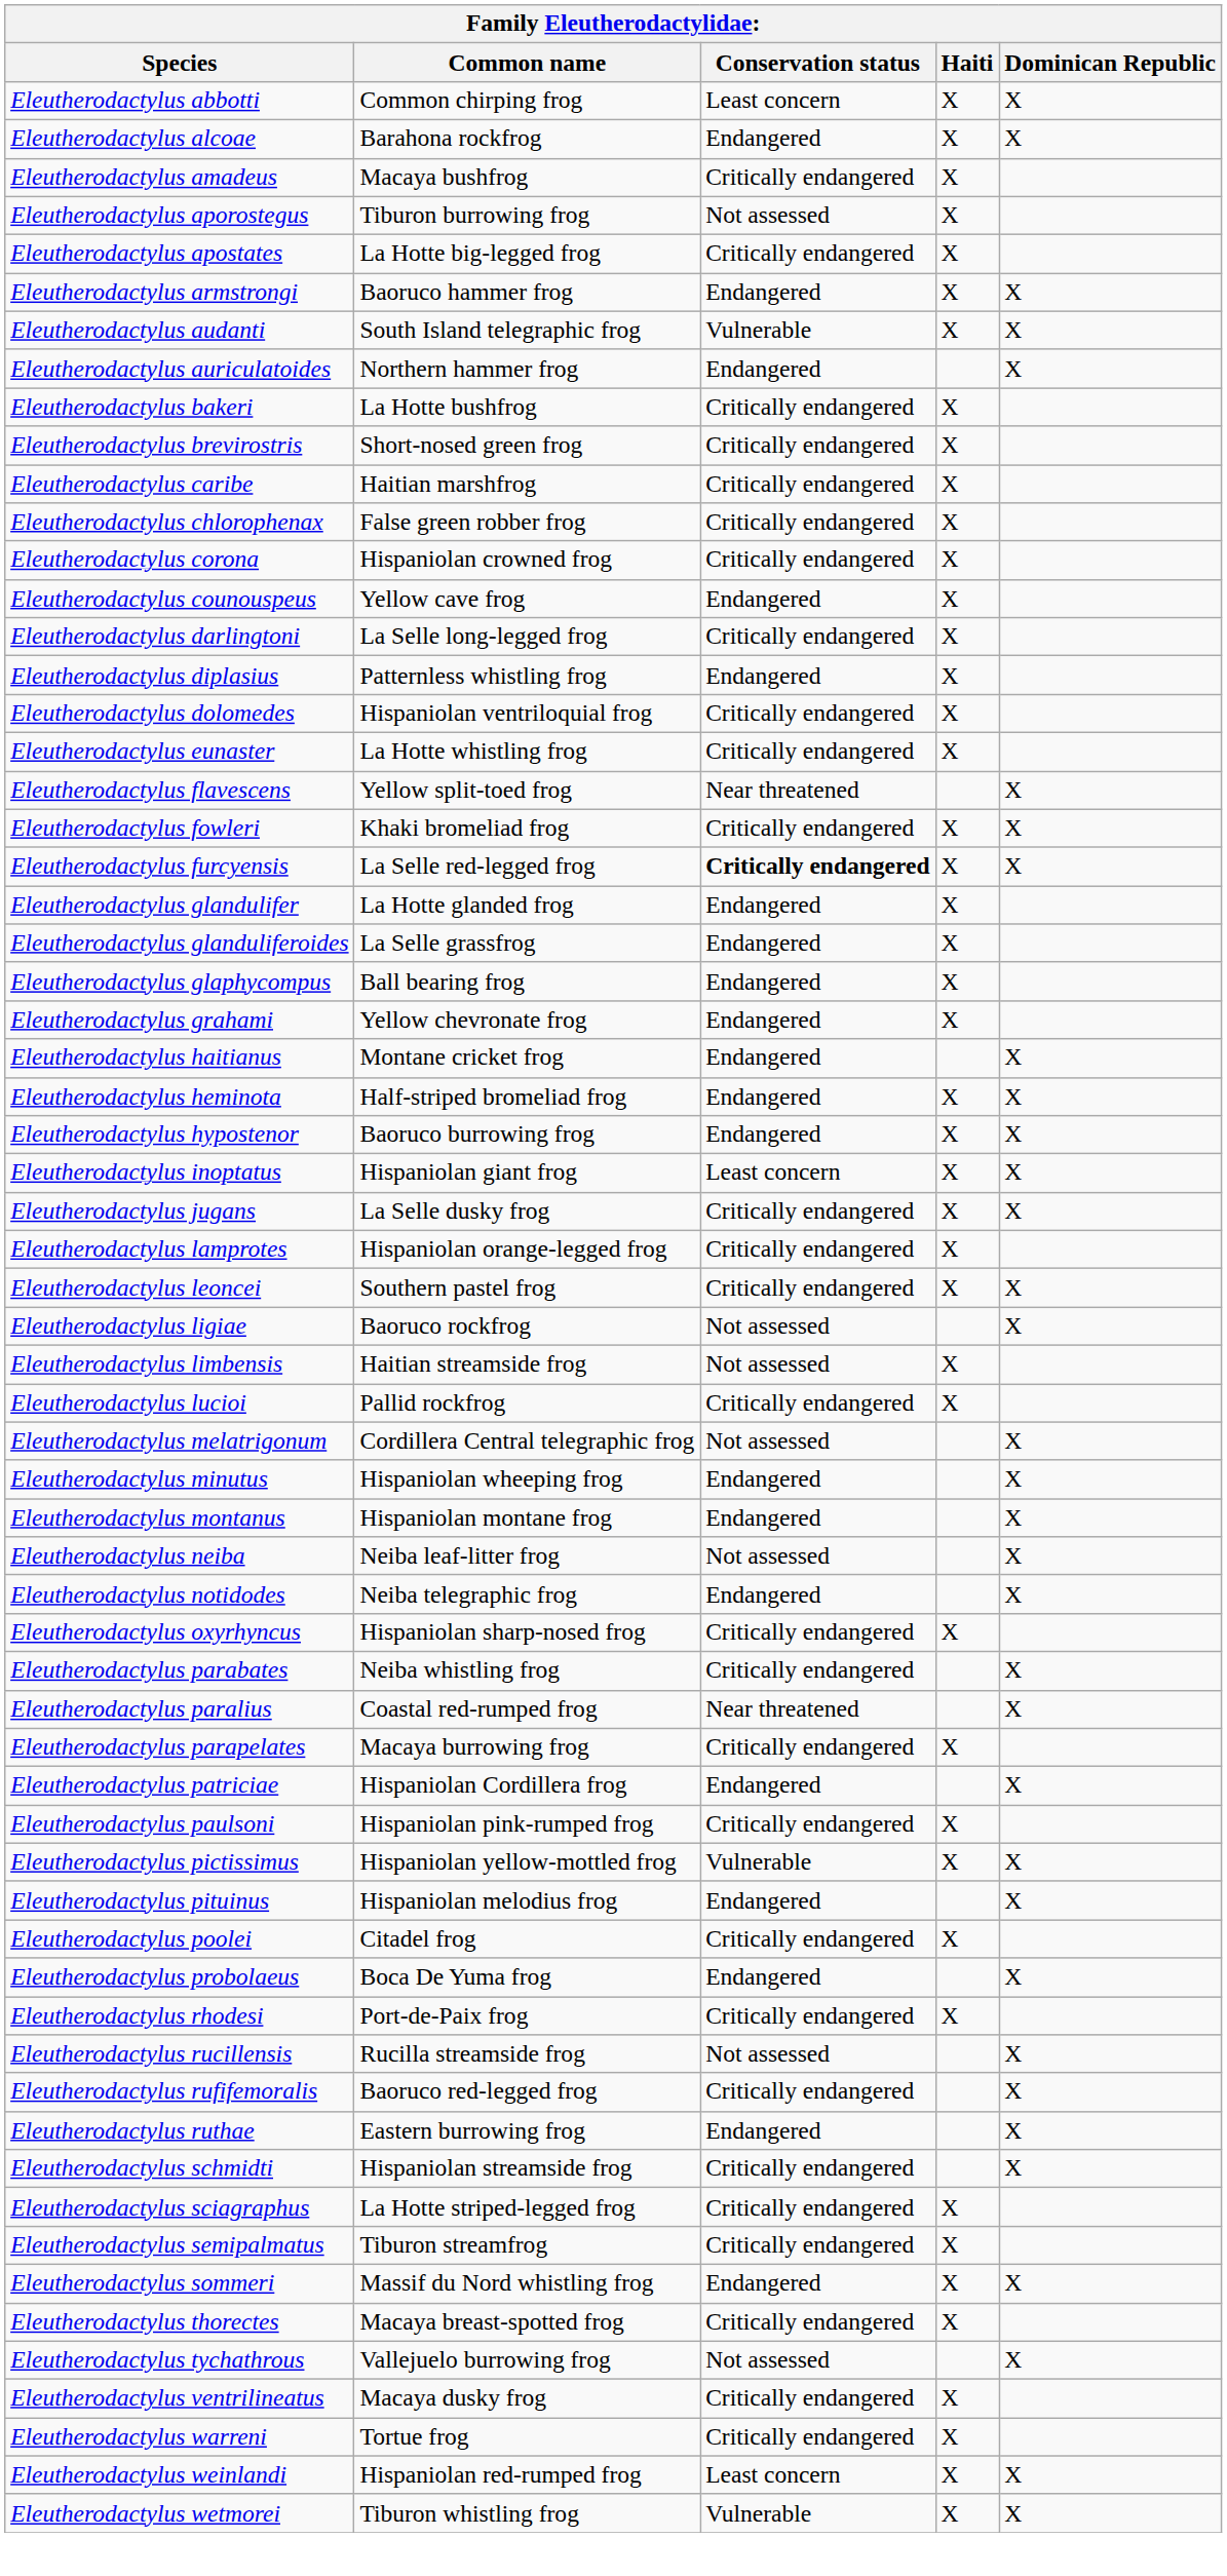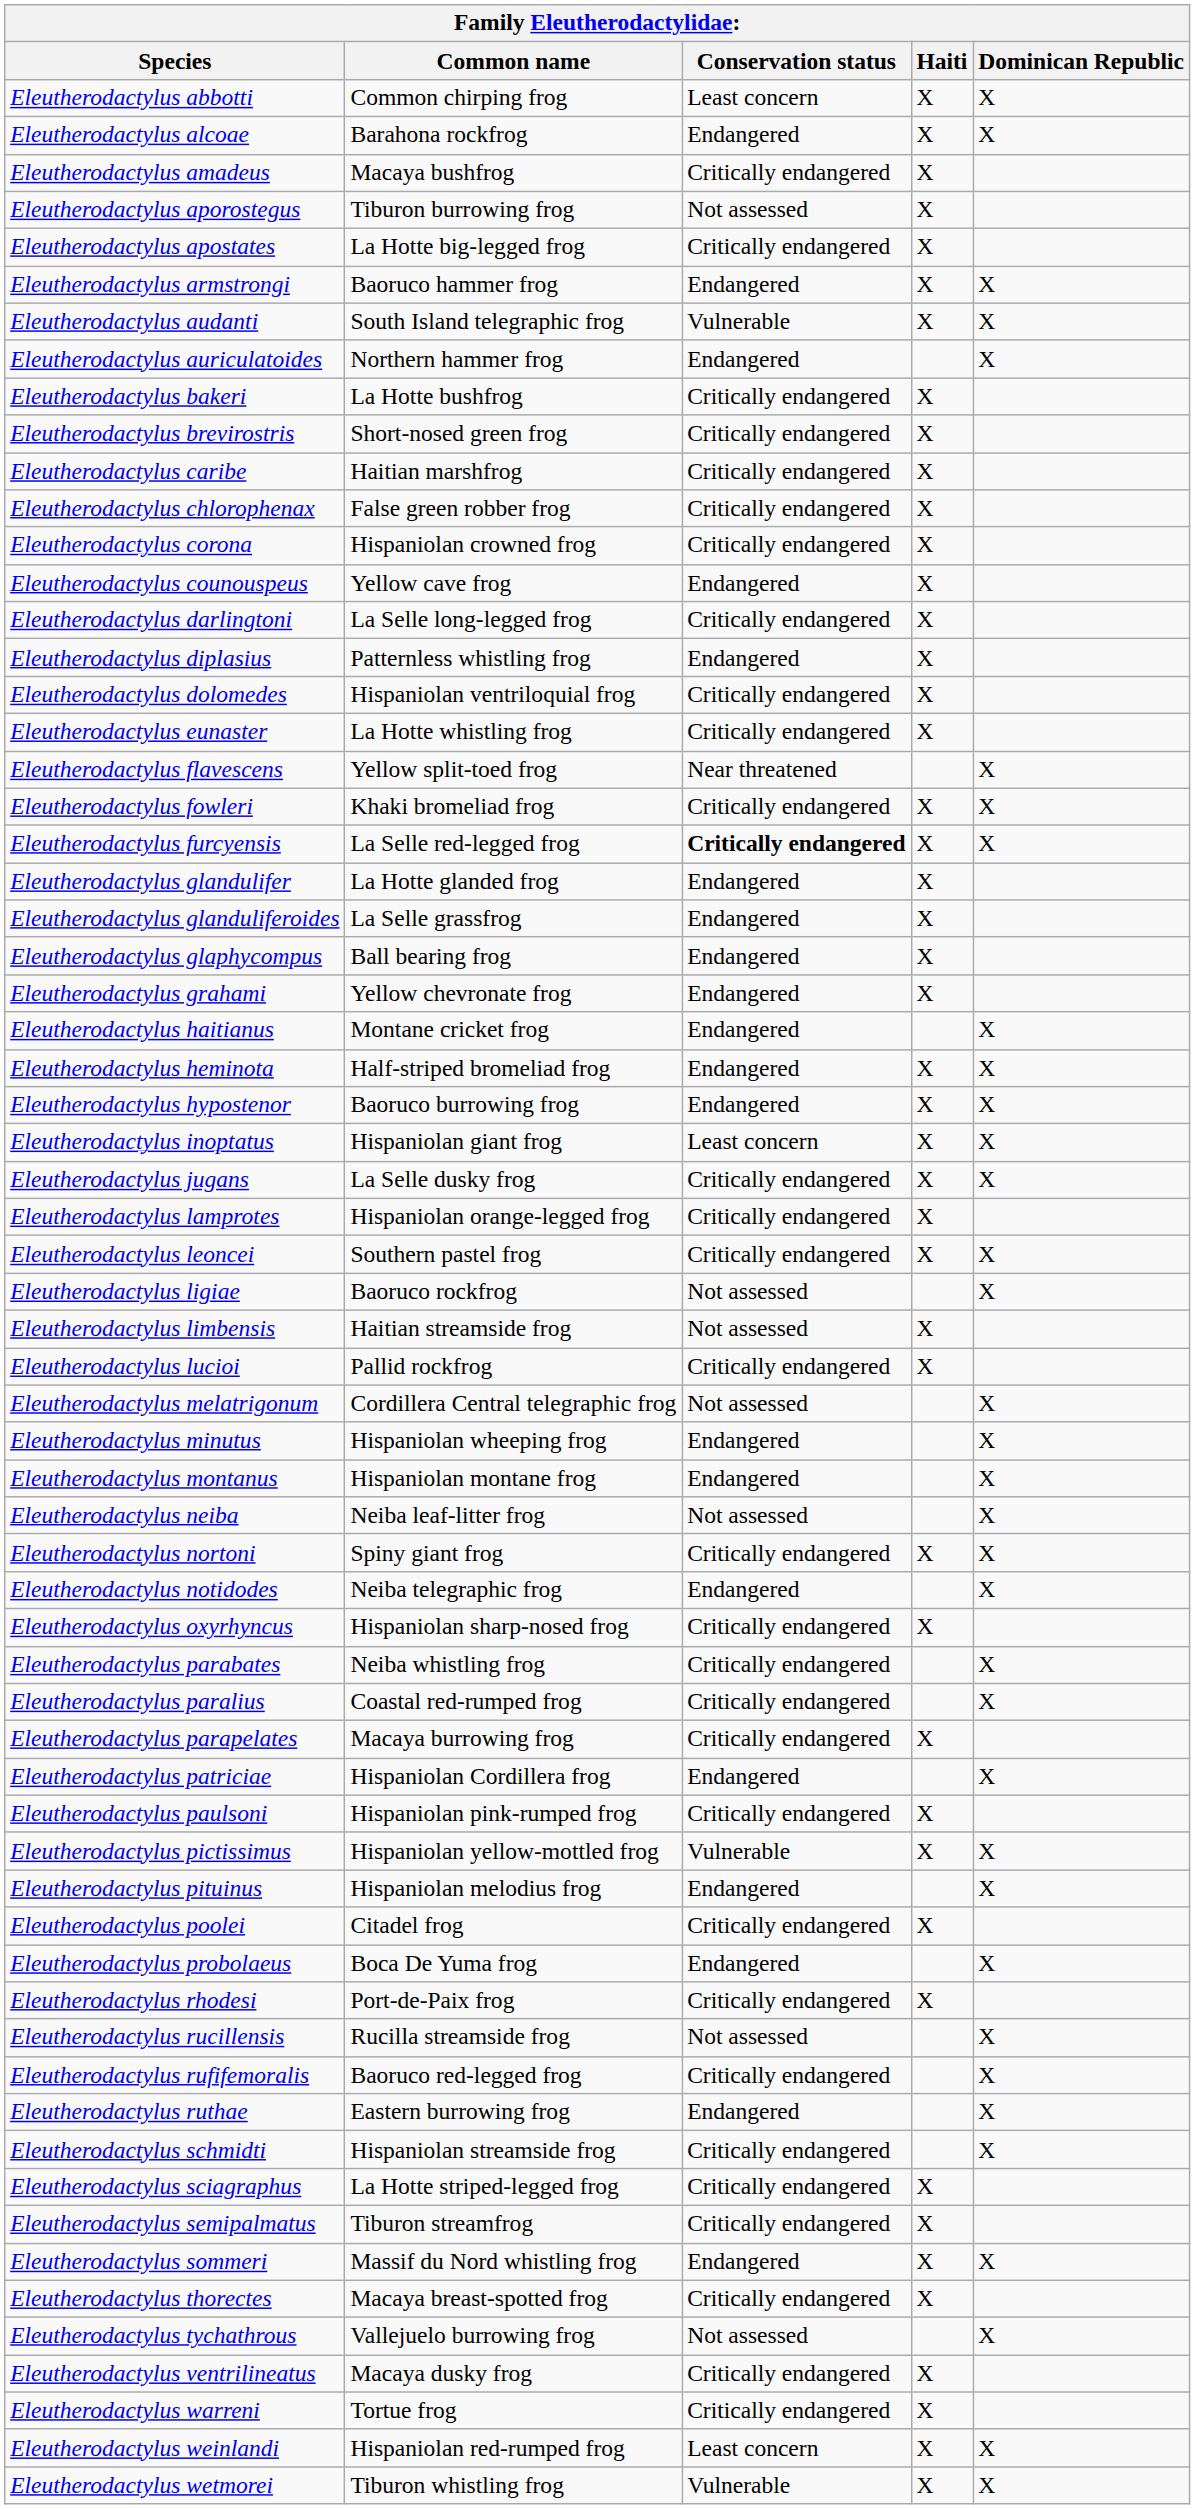 <table class="wikitable sortable mw-collapsible">
 <tr>
 <th colspan="5">Family <a href='#'>Eleutherodactylidae</a>:</th>
 </tr>
 <tr>
 <th>Species</th>
 <th>Common name</th>
 <th>Conservation status</th>
 <th>Haiti</th>
 <th>Dominican Republic</th>
 </tr>
 <tr>
 <td><em><a href='#'>Eleutherodactylus abbotti</a></em></td>
 <td>Common chirping frog</td>
 <td>Least concern</td>
 <td>X</td>
 <td>X</td>
 </tr>
 <tr>
 <td><em><a href='#'>Eleutherodactylus alcoae</a></em></td>
 <td>Barahona rockfrog</td>
 <td>Endangered</td>
 <td>X</td>
 <td>X</td>
 </tr>
 <tr>
 <td><em><a href='#'>Eleutherodactylus amadeus</a></em></td>
 <td>Macaya bushfrog</td>
 <td>Critically endangered</td>
 <td>X</td>
 <td></td>
 </tr>
 <tr>
 <td><em><a href='#'>Eleutherodactylus aporostegus</a></em></td>
 <td>Tiburon burrowing frog</td>
 <td>Not assessed</td>
 <td>X</td>
 <td></td>
 </tr>
 <tr>
 <td><em><a href='#'>Eleutherodactylus apostates</a></em></td>
 <td>La Hotte big-legged frog</td>
 <td>Critically endangered</td>
 <td>X</td>
 <td></td>
 </tr>
 <tr>
 <td><em><a href='#'>Eleutherodactylus armstrongi</a></em></td>
 <td>Baoruco hammer frog</td>
 <td>Endangered</td>
 <td>X</td>
 <td>X</td>
 </tr>
 <tr>
 <td><em><a href='#'>Eleutherodactylus audanti</a></em></td>
 <td>South Island telegraphic frog</td>
 <td>Vulnerable</td>
 <td>X</td>
 <td>X</td>
 </tr>
 <tr>
 <td><em><a href='#'>Eleutherodactylus auriculatoides</a></em></td>
 <td>Northern hammer frog</td>
 <td>Endangered</td>
 <td></td>
 <td>X</td>
 </tr>
 <tr>
 <td><em><a href='#'>Eleutherodactylus bakeri</a></em></td>
 <td>La Hotte bushfrog</td>
 <td>Critically endangered</td>
 <td>X</td>
 <td></td>
 </tr>
 <tr>
 <td><em><a href='#'>Eleutherodactylus brevirostris</a></em></td>
 <td>Short-nosed green frog</td>
 <td>Critically endangered</td>
 <td>X</td>
 <td></td>
 </tr>
 <tr>
 <td><em><a href='#'>Eleutherodactylus caribe</a></em></td>
 <td>Haitian marshfrog</td>
 <td>Critically endangered</td>
 <td>X</td>
 <td></td>
 </tr>
 <tr>
 <td><em><a href='#'>Eleutherodactylus chlorophenax</a></em></td>
 <td>False green robber frog</td>
 <td>Critically endangered</td>
 <td>X</td>
 <td></td>
 </tr>
 <tr>
 <td><em><a href='#'>Eleutherodactylus corona</a></em></td>
 <td>Hispaniolan crowned frog</td>
 <td>Critically endangered</td>
 <td>X</td>
 <td></td>
 </tr>
 <tr>
 <td><em><a href='#'>Eleutherodactylus counouspeus</a></em></td>
 <td>Yellow cave frog</td>
 <td>Endangered</td>
 <td>X</td>
 <td></td>
 </tr>
 <tr>
 <td><em><a href='#'>Eleutherodactylus darlingtoni</a></em></td>
 <td>La Selle long-legged frog</td>
 <td>Critically endangered</td>
 <td>X</td>
 <td></td>
 </tr>
 <tr>
 <td><em><a href='#'>Eleutherodactylus diplasius</a></em></td>
 <td>Patternless whistling frog</td>
 <td>Endangered</td>
 <td>X</td>
 <td></td>
 </tr>
 <tr>
 <td><em><a href='#'>Eleutherodactylus dolomedes</a></em></td>
 <td>Hispaniolan ventriloquial frog</td>
 <td>Critically endangered</td>
 <td>X</td>
 <td></td>
 </tr>
 <tr>
 <td><em><a href='#'>Eleutherodactylus eunaster</a></em></td>
 <td>La Hotte whistling frog</td>
 <td>Critically endangered</td>
 <td>X</td>
 <td></td>
 </tr>
 <tr>
 <td><em><a href='#'>Eleutherodactylus flavescens</a></em></td>
 <td>Yellow split-toed frog</td>
 <td>Near threatened</td>
 <td></td>
 <td>X</td>
 </tr>
 <tr>
 <td><em><a href='#'>Eleutherodactylus fowleri</a></em></td>
 <td>Khaki bromeliad frog</td>
 <td>Critically endangered</td>
 <td>X</td>
 <td>X</td>
 </tr>
 <tr>
 <td><em><a href='#'>Eleutherodactylus furcyensis</a></em></td>
 <td>La Selle red-legged frog</td>
 <td><strong>Critically endangered</strong></td>
 <td>X</td>
 <td>X</td>
 </tr>
 <tr>
 <td><em><a href='#'>Eleutherodactylus glandulifer</a></em></td>
 <td>La Hotte glanded frog</td>
 <td>Endangered</td>
 <td>X</td>
 <td></td>
 </tr>
 <tr>
 <td><em><a href='#'>Eleutherodactylus glanduliferoides</a></em></td>
 <td>La Selle grassfrog</td>
 <td>Endangered</td>
 <td>X</td>
 <td></td>
 </tr>
 <tr>
 <td><em><a href='#'>Eleutherodactylus glaphycompus</a></em></td>
 <td>Ball bearing frog</td>
 <td>Endangered</td>
 <td>X</td>
 <td></td>
 </tr>
 <tr>
 <td><em><a href='#'>Eleutherodactylus grahami</a></em></td>
 <td>Yellow chevronate frog</td>
 <td>Endangered</td>
 <td>X</td>
 <td></td>
 </tr>
 <tr>
 <td><em><a href='#'>Eleutherodactylus haitianus</a></em></td>
 <td>Montane cricket frog</td>
 <td>Endangered</td>
 <td></td>
 <td>X</td>
 </tr>
 <tr>
 <td><em><a href='#'>Eleutherodactylus heminota</a></em></td>
 <td>Half-striped bromeliad frog</td>
 <td>Endangered</td>
 <td>X</td>
 <td>X</td>
 </tr>
 <tr>
 <td><em><a href='#'>Eleutherodactylus hypostenor</a></em></td>
 <td>Baoruco burrowing frog</td>
 <td>Endangered</td>
 <td>X</td>
 <td>X</td>
 </tr>
 <tr>
 <td><em><a href='#'>Eleutherodactylus inoptatus</a></em></td>
 <td>Hispaniolan giant frog</td>
 <td>Least concern</td>
 <td>X</td>
 <td>X</td>
 </tr>
 <tr>
 <td><em><a href='#'>Eleutherodactylus jugans</a></em></td>
 <td>La Selle dusky frog</td>
 <td>Critically endangered</td>
 <td>X</td>
 <td>X</td>
 </tr>
 <tr>
 <td><em><a href='#'>Eleutherodactylus lamprotes</a></em></td>
 <td>Hispaniolan orange-legged frog</td>
 <td>Critically endangered</td>
 <td>X</td>
 <td></td>
 </tr>
 <tr>
 <td><em><a href='#'>Eleutherodactylus leoncei</a></em></td>
 <td>Southern pastel frog</td>
 <td>Critically endangered</td>
 <td>X</td>
 <td>X</td>
 </tr>
 <tr>
 <td><em><a href='#'>Eleutherodactylus ligiae</a></em></td>
 <td>Baoruco rockfrog</td>
 <td>Not assessed</td>
 <td></td>
 <td>X</td>
 </tr>
 <tr>
 <td><em><a href='#'>Eleutherodactylus limbensis</a></em></td>
 <td>Haitian streamside frog</td>
 <td>Not assessed</td>
 <td>X</td>
 <td></td>
 </tr>
 <tr>
 <td><em><a href='#'>Eleutherodactylus lucioi</a></em></td>
 <td>Pallid rockfrog</td>
 <td>Critically endangered</td>
 <td>X</td>
 <td></td>
 </tr>
 <tr>
 <td><em><a href='#'>Eleutherodactylus melatrigonum</a></em></td>
 <td>Cordillera Central telegraphic frog</td>
 <td>Not assessed</td>
 <td></td>
 <td>X</td>
 </tr>
 <tr>
 <td><em><a href='#'>Eleutherodactylus minutus</a></em></td>
 <td>Hispaniolan wheeping frog</td>
 <td>Endangered</td>
 <td></td>
 <td>X</td>
 </tr>
 <tr>
 <td><em><a href='#'>Eleutherodactylus montanus</a></em></td>
 <td>Hispaniolan montane frog</td>
 <td>Endangered</td>
 <td></td>
 <td>X</td>
 </tr>
 <tr>
 <td><em><a href='#'>Eleutherodactylus neiba</a></em></td>
 <td>Neiba leaf-litter frog</td>
 <td>Not assessed</td>
 <td></td>
 <td>X</td>
 </tr>
 <tr>
+<td><em><a href='#'>Eleutherodactylus nortoni</a></em></td>
+<td>Spiny giant frog</td>
+<td>Critically endangered</td>
+<td>X</td>
+<td>X</td>
+</tr>
+<tr>
 <td><em><a href='#'>Eleutherodactylus notidodes</a></em></td>
 <td>Neiba telegraphic frog</td>
 <td>Endangered</td>
 <td></td>
 <td>X</td>
 </tr>
 <tr>
 <td><em><a href='#'>Eleutherodactylus oxyrhyncus</a></em></td>
 <td>Hispaniolan sharp-nosed frog</td>
 <td>Critically endangered</td>
 <td>X</td>
 <td></td>
 </tr>
 <tr>
 <td><em><a href='#'>Eleutherodactylus parabates</a></em></td>
 <td>Neiba whistling frog</td>
 <td>Critically endangered</td>
 <td></td>
 <td>X</td>
 </tr>
 <tr>
 <td><em><a href='#'>Eleutherodactylus paralius</a></em></td>
 <td>Coastal red-rumped frog</td>
-<td>Near threatened</td>
+<td>Critically endangered</td>
 <td></td>
 <td>X</td>
 </tr>
 <tr>
 <td><em><a href='#'>Eleutherodactylus parapelates</a></em></td>
 <td>Macaya burrowing frog</td>
 <td>Critically endangered</td>
 <td>X</td>
 <td></td>
 </tr>
 <tr>
 <td><em><a href='#'>Eleutherodactylus patriciae</a></em></td>
 <td>Hispaniolan Cordillera frog</td>
 <td>Endangered</td>
 <td></td>
 <td>X</td>
 </tr>
 <tr>
 <td><em><a href='#'>Eleutherodactylus paulsoni</a></em></td>
 <td>Hispaniolan pink-rumped frog</td>
 <td>Critically endangered</td>
 <td>X</td>
 <td></td>
 </tr>
 <tr>
 <td><em><a href='#'>Eleutherodactylus pictissimus</a></em></td>
 <td>Hispaniolan yellow-mottled frog</td>
 <td>Vulnerable</td>
 <td>X</td>
 <td>X</td>
 </tr>
 <tr>
 <td><em><a href='#'>Eleutherodactylus pituinus</a></em></td>
 <td>Hispaniolan melodius frog</td>
 <td>Endangered</td>
 <td></td>
 <td>X</td>
 </tr>
 <tr>
 <td><em><a href='#'>Eleutherodactylus poolei</a></em></td>
 <td>Citadel frog</td>
 <td>Critically endangered</td>
 <td>X</td>
 <td></td>
 </tr>
 <tr>
 <td><em><a href='#'>Eleutherodactylus probolaeus</a></em></td>
 <td>Boca De Yuma frog</td>
 <td>Endangered</td>
 <td></td>
 <td>X</td>
 </tr>
 <tr>
 <td><em><a href='#'>Eleutherodactylus rhodesi</a></em></td>
 <td>Port-de-Paix frog</td>
 <td>Critically endangered</td>
 <td>X</td>
 <td></td>
 </tr>
 <tr>
 <td><em><a href='#'>Eleutherodactylus rucillensis</a></em></td>
 <td>Rucilla streamside frog</td>
 <td>Not assessed</td>
 <td></td>
 <td>X</td>
 </tr>
 <tr>
 <td><em><a href='#'>Eleutherodactylus rufifemoralis</a></em></td>
 <td>Baoruco red-legged frog</td>
 <td>Critically endangered</td>
 <td></td>
 <td>X</td>
 </tr>
 <tr>
 <td><em><a href='#'>Eleutherodactylus ruthae</a></em></td>
 <td>Eastern burrowing frog</td>
 <td>Endangered</td>
 <td></td>
 <td>X</td>
 </tr>
 <tr>
 <td><em><a href='#'>Eleutherodactylus schmidti</a></em></td>
 <td>Hispaniolan streamside frog</td>
 <td>Critically endangered</td>
 <td></td>
 <td>X</td>
 </tr>
 <tr>
 <td><em><a href='#'>Eleutherodactylus sciagraphus</a></em></td>
 <td>La Hotte striped-legged frog</td>
 <td>Critically endangered</td>
 <td>X</td>
 <td></td>
 </tr>
 <tr>
 <td><em><a href='#'>Eleutherodactylus semipalmatus</a></em></td>
 <td>Tiburon streamfrog</td>
 <td>Critically endangered</td>
 <td>X</td>
 <td></td>
 </tr>
 <tr>
 <td><em><a href='#'>Eleutherodactylus sommeri</a></em></td>
 <td>Massif du Nord whistling frog</td>
 <td>Endangered</td>
 <td>X</td>
 <td>X</td>
 </tr>
 <tr>
 <td><em><a href='#'>Eleutherodactylus thorectes</a></em></td>
 <td>Macaya breast-spotted frog</td>
 <td>Critically endangered</td>
 <td>X</td>
 <td></td>
 </tr>
 <tr>
 <td><em><a href='#'>Eleutherodactylus tychathrous</a></em></td>
 <td>Vallejuelo burrowing frog</td>
 <td>Not assessed</td>
 <td></td>
 <td>X</td>
 </tr>
 <tr>
 <td><em><a href='#'>Eleutherodactylus ventrilineatus</a></em></td>
 <td>Macaya dusky frog</td>
 <td>Critically endangered</td>
 <td>X</td>
 <td></td>
 </tr>
 <tr>
 <td><em><a href='#'>Eleutherodactylus warreni</a></em></td>
 <td>Tortue frog</td>
 <td>Critically endangered</td>
 <td>X</td>
 <td></td>
 </tr>
 <tr>
 <td><em><a href='#'>Eleutherodactylus weinlandi</a></em></td>
 <td>Hispaniolan red-rumped frog</td>
 <td>Least concern</td>
 <td>X</td>
 <td>X</td>
 </tr>
 <tr>
 <td><em><a href='#'>Eleutherodactylus wetmorei</a></em></td>
 <td>Tiburon whistling frog</td>
 <td>Vulnerable</td>
 <td>X</td>
 <td>X</td>
 </tr>
 </table>
